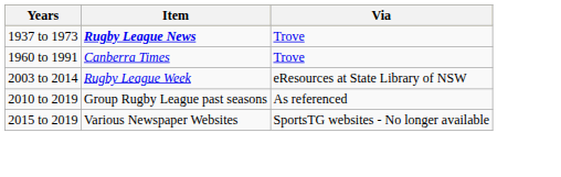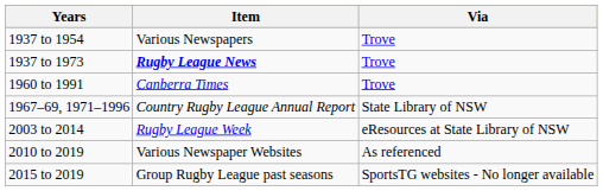 <table class="wikitable">
 <tr bgcolor=#bdb76b>
 <th>Years</th>
 <th>Item</th>
 <th>Via</th>
+</tr>
+<tr>
+<td>1937 to 1954</td>
+<td>Various Newspapers</td>
+<td><a href='#'>Trove</a></td>
 </tr>
 <tr>
 <td>1937 to 1973</td>
 <td><strong><em><a href='#'>Rugby League News</a></em></strong></td>
 <td><a href='#'>Trove</a></td>
 </tr>
 <tr>
 <td>1960 to 1991</td>
 <td><em><a href='#'>Canberra Times</a></em></td>
 <td><a href='#'>Trove</a></td>
 </tr>
 <tr>
+<td>1967–69, 1971–1996</td>
+<td><em>Country Rugby League Annual Report</em></td>
+<td>State Library of NSW</td>
+</tr>
+<tr>
 <td>2003 to 2014</td>
 <td><em><a href='#'>Rugby League Week</a></em></td>
 <td>eResources at State Library of NSW</td>
 </tr>
 <tr>
 <td>2010 to 2019</td>
-<td>Group Rugby League past seasons</td>
+<td>Various Newspaper Websites</td>
 <td>As referenced</td>
 </tr>
 <tr>
 <td>2015 to 2019</td>
-<td>Various Newspaper Websites</td>
+<td>Group Rugby League past seasons</td>
 <td>SportsTG websites - No longer available</td>
 </tr>
 </table>
